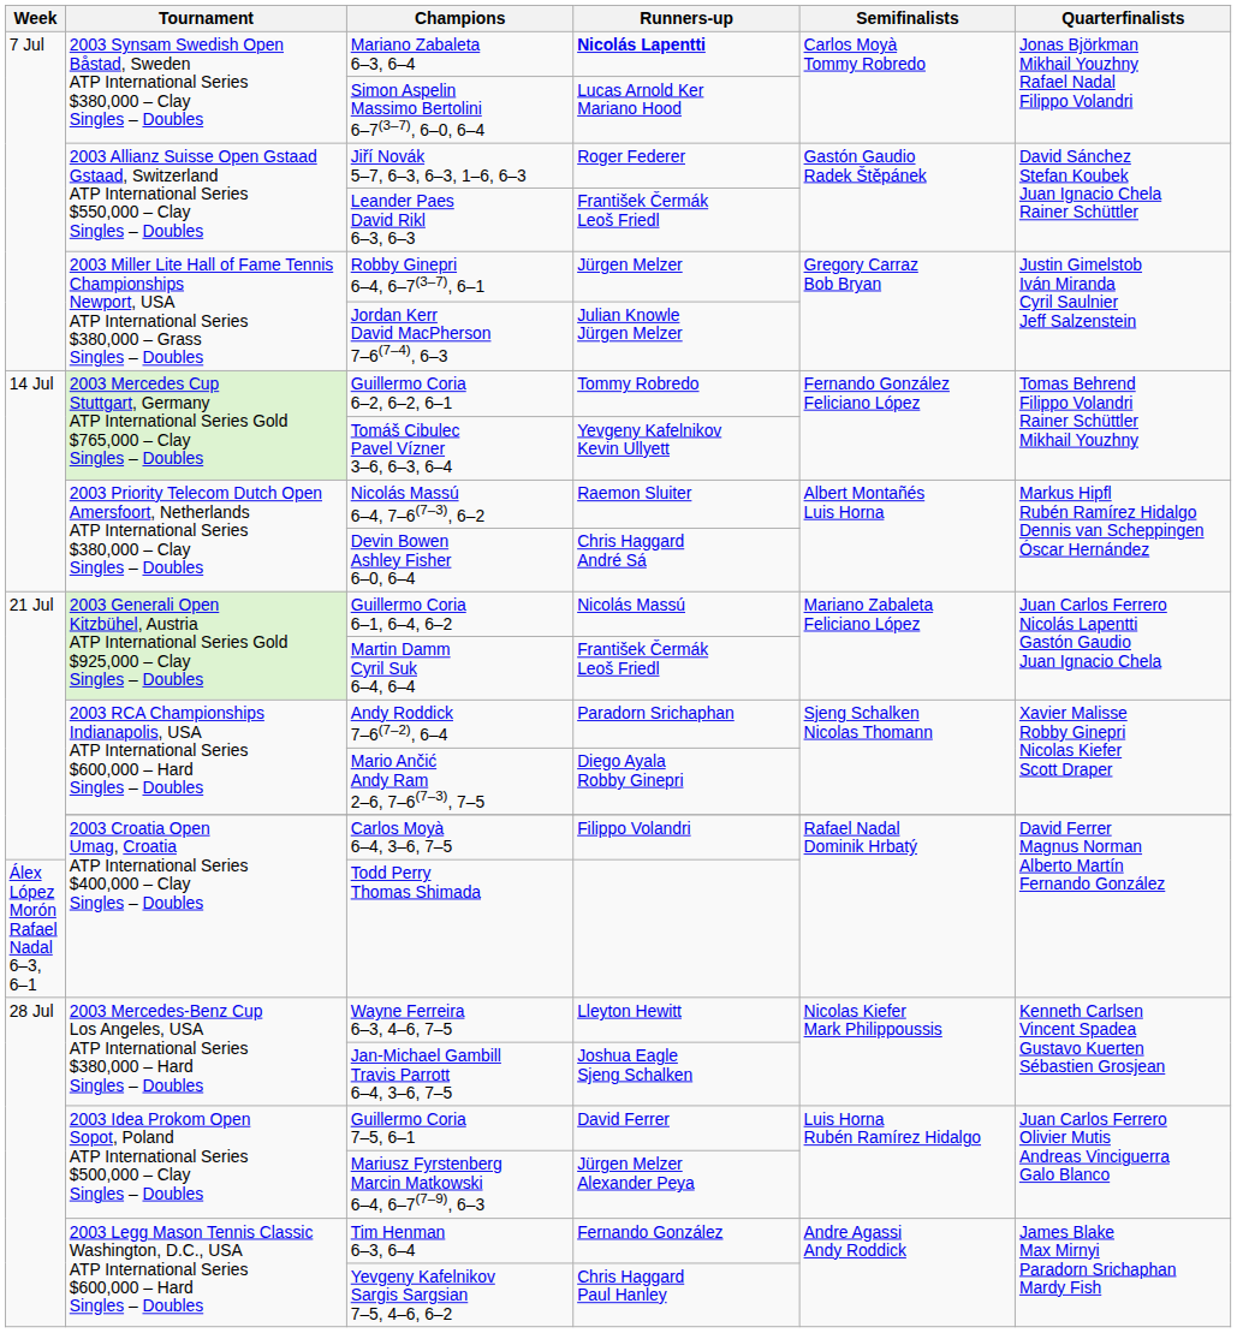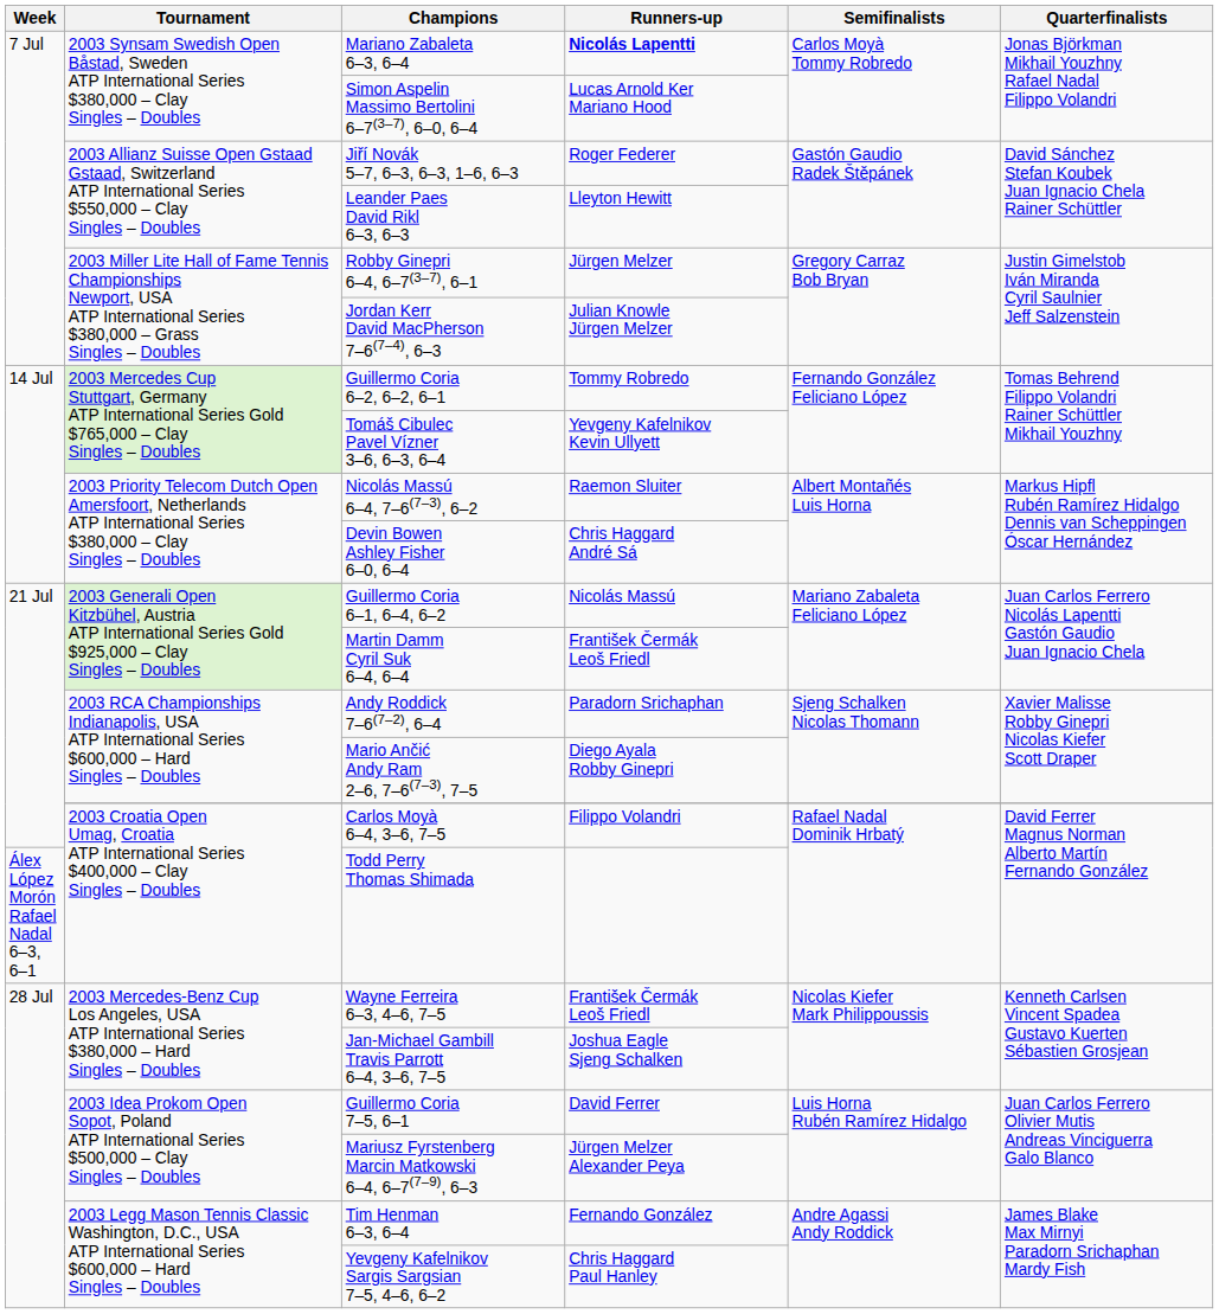 <table class=wikitable style=font-size:95%>
 <tr>
 <th style="width:48px;">Week</th>
 <th style="width:250px;">Tournament</th>
 <th style="width:200px;">Champions</th>
 <th style="width:200px;">Runners-up</th>
 <th style="width:190px;">Semifinalists</th>
 <th style="width:190px;">Quarterfinalists</th>
 </tr>
 <tr valign=top>
 <td rowspan=6>7 Jul</td>
 <td rowspan=2><a href='#'>2003 Synsam Swedish Open</a><br> <a href='#'>Båstad</a>, Sweden<br>ATP International Series<br>$380,000 – Clay <br> <a href='#'>Singles</a> – <a href='#'>Doubles</a></td>
 <td> <a href='#'>Mariano Zabaleta</a> <br>6–3, 6–4</td>
 <td><strong> <a href='#'>Nicolás Lapentti</a></strong></td>
 <td rowspan=2> <a href='#'>Carlos Moyà</a> <br> <a href='#'>Tommy Robredo</a></td>
 <td rowspan=2> <a href='#'>Jonas Björkman</a> <br>  <a href='#'>Mikhail Youzhny</a> <br> <a href='#'>Rafael Nadal</a>  <br>  <a href='#'>Filippo Volandri</a></td>
 </tr>
 <tr valign=top>
 <td> <a href='#'>Simon Aspelin</a><br> <a href='#'>Massimo Bertolini</a><br> 6–7<sup>(3–7)</sup>, 6–0, 6–4</td>
 <td> <a href='#'>Lucas Arnold Ker</a><br> <a href='#'>Mariano Hood</a></td>
 </tr>
 <tr valign=top>
 <td rowspan=2><a href='#'>2003 Allianz Suisse Open Gstaad</a><br> <a href='#'>Gstaad</a>, Switzerland<br>ATP International Series<br>$550,000 – Clay <br> <a href='#'>Singles</a> – <a href='#'>Doubles</a></td>
 <td> <a href='#'>Jiří Novák</a> <br>5–7, 6–3, 6–3, 1–6, 6–3</td>
 <td> <a href='#'>Roger Federer</a></td>
 <td rowspan=2> <a href='#'>Gastón Gaudio</a> <br> <a href='#'>Radek Štěpánek</a></td>
 <td rowspan=2> <a href='#'>David Sánchez</a> <br>  <a href='#'>Stefan Koubek</a> <br> <a href='#'>Juan Ignacio Chela</a>  <br>  <a href='#'>Rainer Schüttler</a></td>
 </tr>
 <tr valign=top>
 <td> <a href='#'>Leander Paes</a><br> <a href='#'>David Rikl</a><br> 6–3, 6–3</td>
-<td> <a href='#'>František Čermák</a><br> <a href='#'>Leoš Friedl</a></td>
+<td> <a href='#'>Lleyton Hewitt</a></td>
 </tr>
 <tr valign=top>
 <td rowspan=2><a href='#'>2003 Miller Lite Hall of Fame Tennis Championships</a><br> <a href='#'>Newport</a>, USA<br>ATP International Series<br>$380,000 – Grass <br> <a href='#'>Singles</a> – <a href='#'>Doubles</a></td>
 <td> <a href='#'>Robby Ginepri</a> <br>6–4, 6–7<sup>(3–7)</sup>, 6–1</td>
 <td> <a href='#'>Jürgen Melzer</a></td>
 <td rowspan=2> <a href='#'>Gregory Carraz</a> <br> <a href='#'>Bob Bryan</a></td>
 <td rowspan=2> <a href='#'>Justin Gimelstob</a> <br>  <a href='#'>Iván Miranda</a> <br> <a href='#'>Cyril Saulnier</a>  <br>  <a href='#'>Jeff Salzenstein</a></td>
 </tr>
 <tr valign=top>
 <td> <a href='#'>Jordan Kerr</a><br> <a href='#'>David MacPherson</a><br> 7–6<sup>(7–4)</sup>, 6–3</td>
 <td> <a href='#'>Julian Knowle</a><br> <a href='#'>Jürgen Melzer</a></td>
 </tr>
 <tr valign=top>
 <td rowspan=4>14 Jul</td>
 <td bgcolor=#DDF3D1 rowspan=2><a href='#'>2003 Mercedes Cup</a><br> <a href='#'>Stuttgart</a>, Germany<br>ATP International Series Gold<br>$765,000 – Clay <br> <a href='#'>Singles</a> – <a href='#'>Doubles</a></td>
 <td> <a href='#'>Guillermo Coria</a> <br>6–2, 6–2, 6–1</td>
 <td> <a href='#'>Tommy Robredo</a></td>
 <td rowspan=2> <a href='#'>Fernando González</a> <br> <a href='#'>Feliciano López</a></td>
 <td rowspan=2> <a href='#'>Tomas Behrend</a> <br>  <a href='#'>Filippo Volandri</a> <br> <a href='#'>Rainer Schüttler</a>  <br>  <a href='#'>Mikhail Youzhny</a></td>
 </tr>
 <tr valign=top>
 <td> <a href='#'>Tomáš Cibulec</a><br> <a href='#'>Pavel Vízner</a><br> 3–6, 6–3, 6–4</td>
 <td> <a href='#'>Yevgeny Kafelnikov</a><br> <a href='#'>Kevin Ullyett</a></td>
 </tr>
 <tr valign=top>
 <td rowspan=2><a href='#'>2003 Priority Telecom Dutch Open</a><br> <a href='#'>Amersfoort</a>, Netherlands<br>ATP International Series<br>$380,000 – Clay <br> <a href='#'>Singles</a> – <a href='#'>Doubles</a></td>
 <td> <a href='#'>Nicolás Massú</a> <br>6–4, 7–6<sup>(7–3)</sup>, 6–2</td>
 <td> <a href='#'>Raemon Sluiter</a></td>
 <td rowspan=2> <a href='#'>Albert Montañés</a> <br> <a href='#'>Luis Horna</a></td>
 <td rowspan=2> <a href='#'>Markus Hipfl</a> <br>  <a href='#'>Rubén Ramírez Hidalgo</a> <br> <a href='#'>Dennis van Scheppingen</a>  <br>  <a href='#'>Óscar Hernández</a></td>
 </tr>
 <tr valign=top>
 <td> <a href='#'>Devin Bowen</a><br> <a href='#'>Ashley Fisher</a><br> 6–0, 6–4</td>
 <td> <a href='#'>Chris Haggard</a><br> <a href='#'>André Sá</a></td>
 </tr>
 <tr valign=top>
 <td rowspan=6>21 Jul</td>
 <td bgcolor=#DDF3D1 rowspan=2><a href='#'>2003 Generali Open</a><br> <a href='#'>Kitzbühel</a>, Austria<br>ATP International Series Gold<br>$925,000 – Clay <br> <a href='#'>Singles</a> – <a href='#'>Doubles</a></td>
 <td> <a href='#'>Guillermo Coria</a> <br>6–1, 6–4, 6–2</td>
 <td> <a href='#'>Nicolás Massú</a></td>
 <td rowspan=2> <a href='#'>Mariano Zabaleta</a> <br> <a href='#'>Feliciano López</a></td>
 <td rowspan=2> <a href='#'>Juan Carlos Ferrero</a> <br>  <a href='#'>Nicolás Lapentti</a> <br> <a href='#'>Gastón Gaudio</a>  <br>  <a href='#'>Juan Ignacio Chela</a></td>
 </tr>
 <tr valign=top>
 <td> <a href='#'>Martin Damm</a><br> <a href='#'>Cyril Suk</a><br> 6–4, 6–4</td>
 <td> <a href='#'>František Čermák</a><br> <a href='#'>Leoš Friedl</a></td>
 </tr>
 <tr valign=top>
 <td rowspan=2><a href='#'>2003 RCA Championships</a><br> <a href='#'>Indianapolis</a>, USA<br>ATP International Series<br>$600,000 – Hard <br> <a href='#'>Singles</a> – <a href='#'>Doubles</a></td>
 <td> <a href='#'>Andy Roddick</a> <br>7–6<sup>(7–2)</sup>, 6–4</td>
 <td> <a href='#'>Paradorn Srichaphan</a></td>
 <td rowspan=2> <a href='#'>Sjeng Schalken</a> <br> <a href='#'>Nicolas Thomann</a></td>
 <td rowspan=2> <a href='#'>Xavier Malisse</a> <br>  <a href='#'>Robby Ginepri</a> <br> <a href='#'>Nicolas Kiefer</a>  <br>  <a href='#'>Scott Draper</a></td>
 </tr>
 <tr valign=top>
 <td> <a href='#'>Mario Ančić</a><br> <a href='#'>Andy Ram</a><br> 2–6, 7–6<sup>(7–3)</sup>, 7–5</td>
 <td> <a href='#'>Diego Ayala</a><br> <a href='#'>Robby Ginepri</a></td>
 </tr>
 <tr valign=top>
 </tr>
 <tr valign=top>
 <td rowspan=2><a href='#'>2003 Croatia Open</a><br> <a href='#'>Umag</a>, <a href='#'>Croatia</a><br>ATP International Series<br>$400,000 – Clay <br> <a href='#'>Singles</a> – <a href='#'>Doubles</a></td>
 <td> <a href='#'>Carlos Moyà</a> <br>6–4, 3–6, 7–5</td>
 <td> <a href='#'>Filippo Volandri</a></td>
 <td rowspan=2> <a href='#'>Rafael Nadal</a> <br> <a href='#'>Dominik Hrbatý</a></td>
 <td rowspan=2> <a href='#'>David Ferrer</a> <br>  <a href='#'>Magnus Norman</a> <br> <a href='#'>Alberto Martín</a>  <br>  <a href='#'>Fernando González</a></td>
 </tr>
 <tr valign=top>
 <td> <a href='#'>Álex López Morón</a> <br> <a href='#'>Rafael Nadal</a><br> 6–3, 6–1</td>
 <td> <a href='#'>Todd Perry</a><br> <a href='#'>Thomas Shimada</a></td>
 </tr>
 <tr valign=top>
 <td rowspan=6>28 Jul</td>
 <td rowspan=2><a href='#'>2003 Mercedes-Benz Cup</a><br> Los Angeles, USA<br>ATP International Series<br>$380,000 – Hard <br> <a href='#'>Singles</a> – <a href='#'>Doubles</a></td>
 <td> <a href='#'>Wayne Ferreira</a> <br>6–3, 4–6, 7–5</td>
-<td> <a href='#'>Lleyton Hewitt</a></td>
+<td> <a href='#'>František Čermák</a><br> <a href='#'>Leoš Friedl</a></td>
 <td rowspan=2> <a href='#'>Nicolas Kiefer</a> <br> <a href='#'>Mark Philippoussis</a></td>
 <td rowspan=2> <a href='#'>Kenneth Carlsen</a> <br>  <a href='#'>Vincent Spadea</a> <br> <a href='#'>Gustavo Kuerten</a>  <br>  <a href='#'>Sébastien Grosjean</a></td>
 </tr>
 <tr valign=top>
 <td> <a href='#'>Jan-Michael Gambill</a><br> <a href='#'>Travis Parrott</a><br> 6–4, 3–6, 7–5</td>
 <td> <a href='#'>Joshua Eagle</a><br> <a href='#'>Sjeng Schalken</a></td>
 </tr>
 <tr valign=top>
 <td rowspan=2><a href='#'>2003 Idea Prokom Open</a><br> <a href='#'>Sopot</a>, Poland<br>ATP International Series<br>$500,000 – Clay <br> <a href='#'>Singles</a> – <a href='#'>Doubles</a></td>
 <td> <a href='#'>Guillermo Coria</a> <br>7–5, 6–1</td>
 <td> <a href='#'>David Ferrer</a></td>
 <td rowspan=2> <a href='#'>Luis Horna</a> <br> <a href='#'>Rubén Ramírez Hidalgo</a></td>
 <td rowspan=2> <a href='#'>Juan Carlos Ferrero</a> <br>  <a href='#'>Olivier Mutis</a> <br> <a href='#'>Andreas Vinciguerra</a>  <br>  <a href='#'>Galo Blanco</a></td>
 </tr>
 <tr valign=top>
 <td> <a href='#'>Mariusz Fyrstenberg</a><br> <a href='#'>Marcin Matkowski</a><br> 6–4, 6–7<sup>(7–9)</sup>, 6–3</td>
 <td> <a href='#'>Jürgen Melzer</a><br> <a href='#'>Alexander Peya</a></td>
 </tr>
 <tr valign=top>
 <td rowspan=2><a href='#'>2003 Legg Mason Tennis Classic</a><br> Washington, D.C., USA<br>ATP International Series<br>$600,000 – Hard <br> <a href='#'>Singles</a> – <a href='#'>Doubles</a></td>
 <td> <a href='#'>Tim Henman</a> <br>6–3, 6–4</td>
 <td> <a href='#'>Fernando González</a></td>
 <td rowspan=2> <a href='#'>Andre Agassi</a> <br> <a href='#'>Andy Roddick</a></td>
 <td rowspan=2> <a href='#'>James Blake</a> <br>  <a href='#'>Max Mirnyi</a> <br> <a href='#'>Paradorn Srichaphan</a>  <br>  <a href='#'>Mardy Fish</a></td>
 </tr>
 <tr valign=top>
 <td> <a href='#'>Yevgeny Kafelnikov</a><br> <a href='#'>Sargis Sargsian</a><br> 7–5, 4–6, 6–2</td>
 <td> <a href='#'>Chris Haggard</a><br> <a href='#'>Paul Hanley</a></td>
 </tr>
 </table>
